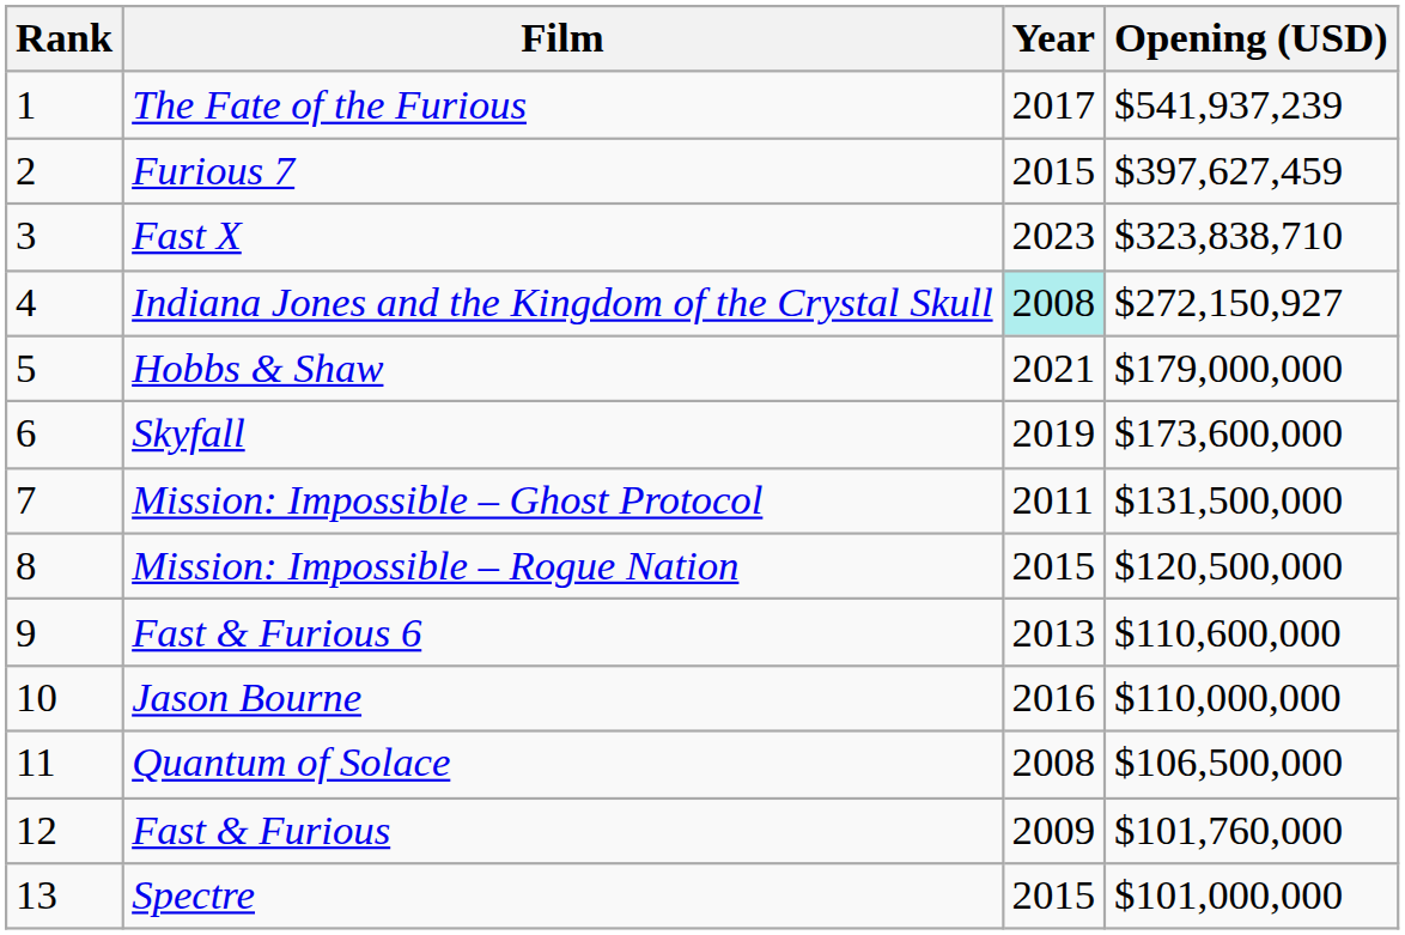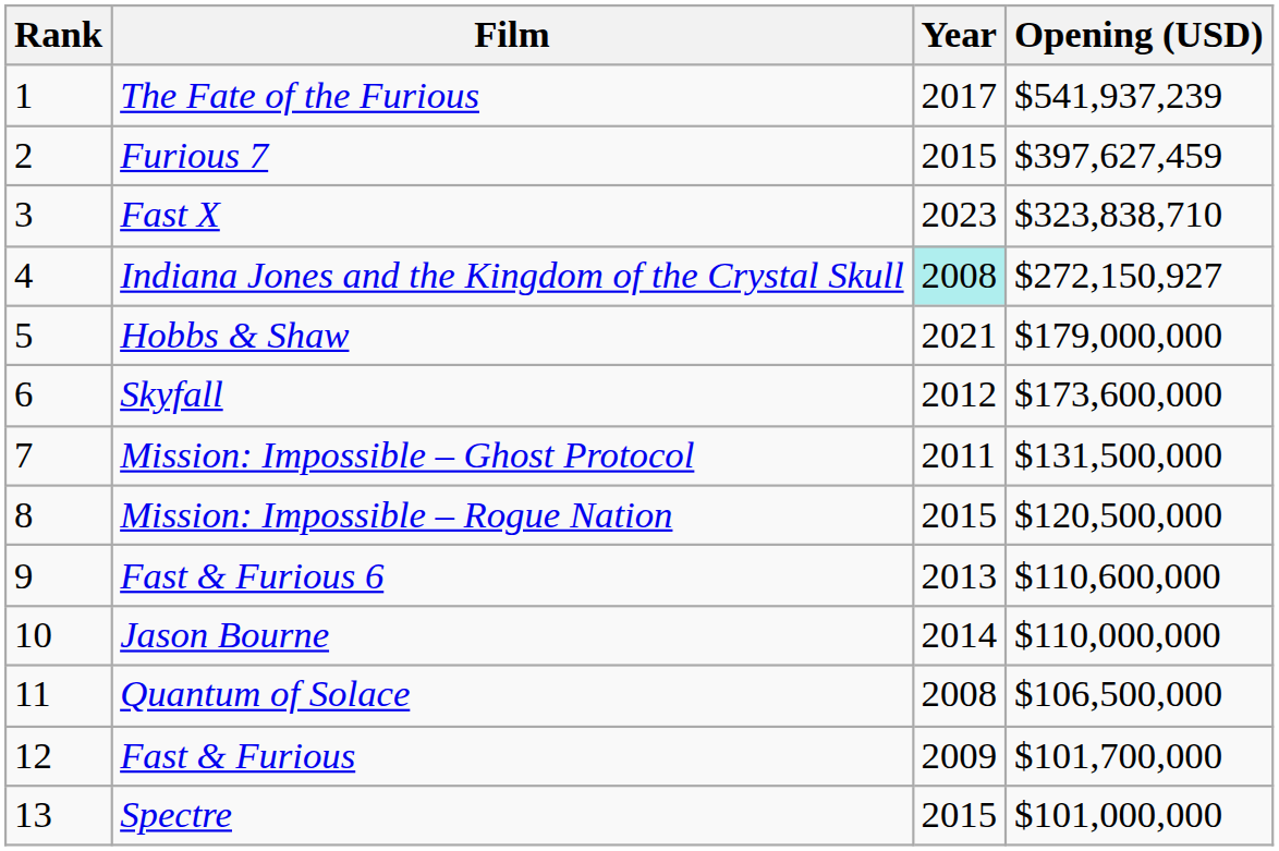 <table class="wikitable sortable">
 <tr>
 <th>Rank</th>
 <th>Film</th>
 <th>Year</th>
 <th>Opening (USD)</th>
 </tr>
 <tr>
 <td>1</td>
 <td><em><a href='#'>The Fate of the Furious</a></em></td>
 <td>2017</td>
 <td>$541,937,239</td>
 </tr>
 <tr>
 <td>2</td>
 <td><em><a href='#'>Furious 7</a></em></td>
 <td>2015</td>
 <td>$397,627,459</td>
 </tr>
 <tr>
 <td>3</td>
 <td><em><a href='#'>Fast X</a></em></td>
 <td>2023</td>
 <td>$323,838,710</td>
 </tr>
 <tr>
 <td>4</td>
 <td><em><a href='#'>Indiana Jones and the Kingdom of the Crystal Skull</a></em></td>
 <td style="background: paleturquoise;">2008</td>
 <td>$272,150,927</td>
 </tr>
 <tr>
 <td>5</td>
 <td><em><a href='#'>Hobbs & Shaw</a></em></td>
 <td>2021</td>
 <td>$179,000,000</td>
 </tr>
 <tr>
 <td>6</td>
 <td><em><a href='#'>Skyfall</a></em></td>
-<td>2019</td>
+<td>2012</td>
 <td>$173,600,000</td>
 </tr>
 <tr>
 <td>7</td>
 <td><em><a href='#'>Mission: Impossible – Ghost Protocol</a></em></td>
 <td>2011</td>
 <td>$131,500,000</td>
 </tr>
 <tr>
 <td>8</td>
 <td><em><a href='#'>Mission: Impossible – Rogue Nation</a></em></td>
 <td>2015</td>
 <td>$120,500,000</td>
 </tr>
 <tr>
 <td>9</td>
 <td><em><a href='#'>Fast & Furious 6</a></em></td>
 <td>2013</td>
 <td>$110,600,000</td>
 </tr>
 <tr>
 <td>10</td>
 <td><em><a href='#'>Jason Bourne</a></em></td>
-<td>2016</td>
+<td>2014</td>
 <td>$110,000,000</td>
 </tr>
 <tr>
 <td>11</td>
 <td><em><a href='#'>Quantum of Solace</a></em></td>
 <td>2008</td>
 <td>$106,500,000</td>
 </tr>
 <tr>
 <td>12</td>
 <td><em><a href='#'>Fast & Furious</a></em></td>
 <td>2009</td>
-<td>$101,760,000</td>
+<td>$101,700,000</td>
 </tr>
 <tr>
 <td>13</td>
 <td><em><a href='#'>Spectre</a></em></td>
 <td>2015</td>
 <td>$101,000,000</td>
 </tr>
 </table>
